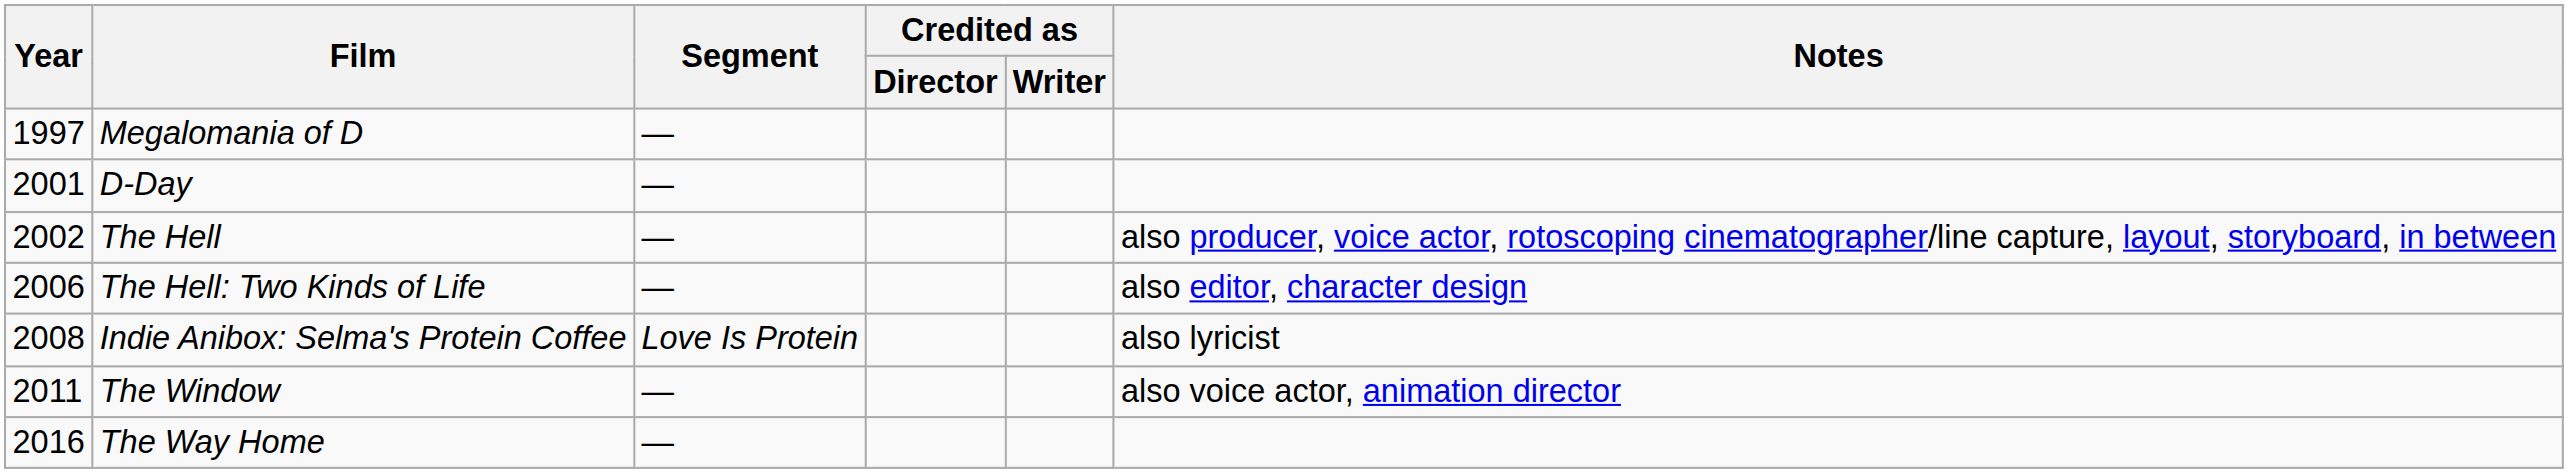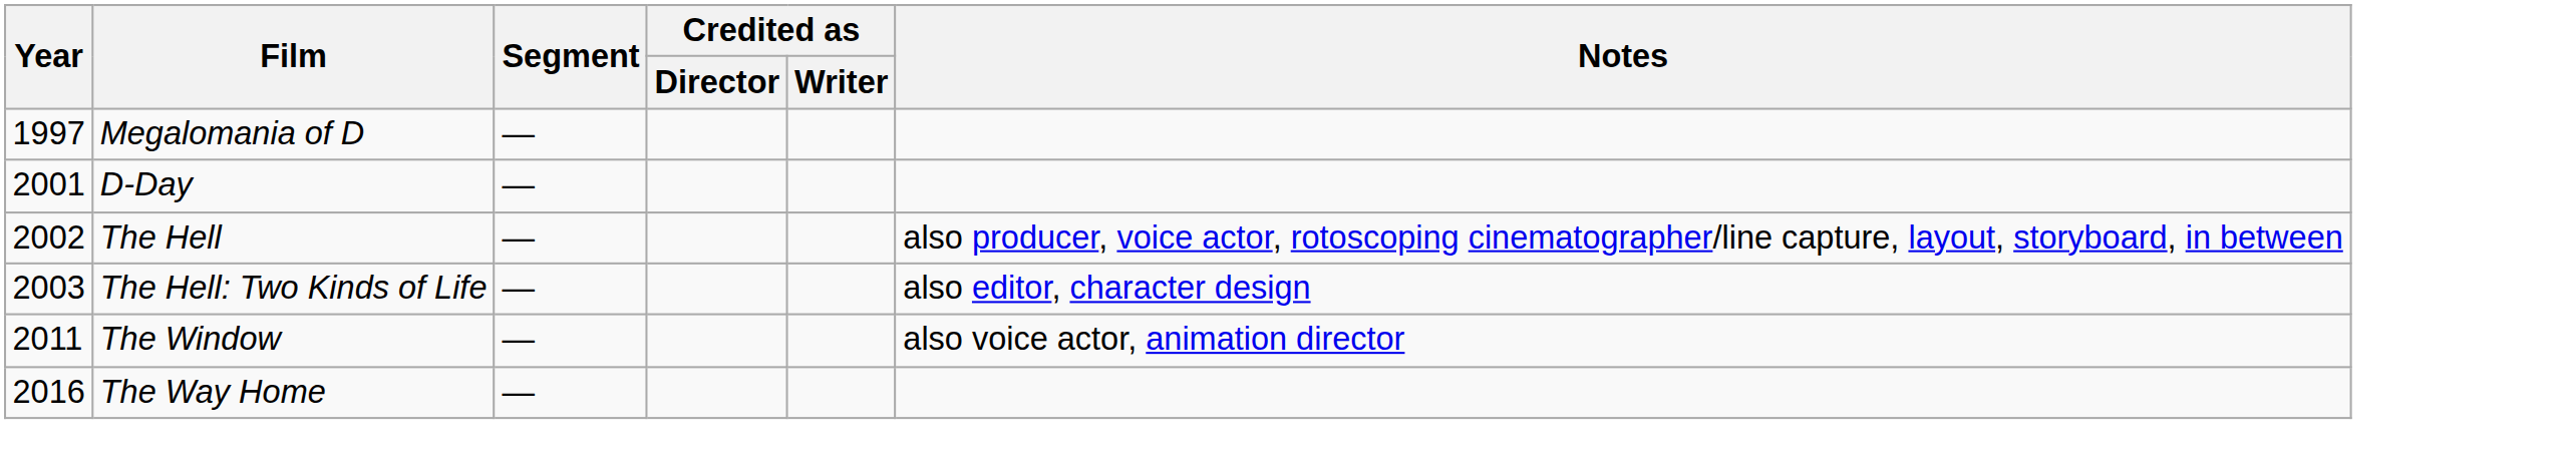 <table class="wikitable sortable">
 <tr>
 <th rowspan="2">Year</th>
 <th rowspan="2">Film</th>
 <th rowspan="2">Segment</th>
 <th colspan="2">Credited as</th>
 <th rowspan="2">Notes</th>
 </tr>
 <tr>
 <th>Director</th>
 <th>Writer</th>
 </tr>
 <tr>
 <td>1997</td>
 <td><em>Megalomania of D</em></td>
 <td>—</td>
 <td></td>
 <td></td>
 <td></td>
 </tr>
 <tr>
 <td>2001</td>
 <td><em>D-Day</em></td>
 <td>—</td>
 <td></td>
 <td></td>
 <td></td>
 </tr>
 <tr>
 <td>2002</td>
 <td><em>The Hell</em></td>
 <td>—</td>
 <td></td>
 <td></td>
 <td>also <a href='#'>producer</a>, <a href='#'>voice actor</a>, <a href='#'>rotoscoping</a> <a href='#'>cinematographer</a>/line capture, <a href='#'>layout</a>, <a href='#'>storyboard</a>, <a href='#'>in between</a></td>
 </tr>
 <tr>
-<td>2006</td>
+<td>2003</td>
 <td><em>The Hell: Two Kinds of Life</em></td>
 <td>—</td>
 <td></td>
 <td></td>
 <td>also <a href='#'>editor</a>, <a href='#'>character design</a></td>
-</tr>
-<tr>
-<td>2008</td>
-<td><em>Indie Anibox: Selma's Protein Coffee</em></td>
-<td><em>Love Is Protein</em></td>
-<td></td>
-<td></td>
-<td>also lyricist</td>
 </tr>
 <tr>
 <td>2011</td>
 <td><em>The Window</em></td>
 <td>—</td>
 <td></td>
 <td></td>
 <td>also voice actor, <a href='#'>animation director</a></td>
 </tr>
 <tr>
 <td>2016</td>
 <td><em>The Way Home</em></td>
 <td>—</td>
 <td></td>
 <td></td>
 <td></td>
 </tr>
 </table>
